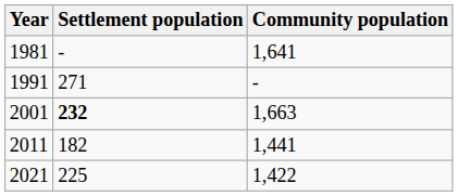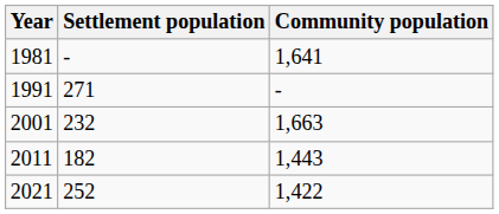 <table class="wikitable">
 <tr>
 <th>Year</th>
 <th>Settlement population</th>
 <th>Community population</th>
 </tr>
 <tr>
 <td>1981</td>
 <td>-</td>
 <td>1,641</td>
 </tr>
 <tr>
 <td>1991</td>
 <td>271</td>
 <td>-</td>
 </tr>
 <tr>
 <td>2001</td>
-<td><strong>232</strong></td>
+<td>232</td>
 <td>1,663</td>
 </tr>
 <tr>
 <td>2011</td>
 <td>182</td>
-<td>1,441</td>
+<td>1,443</td>
 </tr>
 <tr>
 <td>2021</td>
-<td>225</td>
+<td>252</td>
 <td>1,422</td>
 </tr>
 </table>
